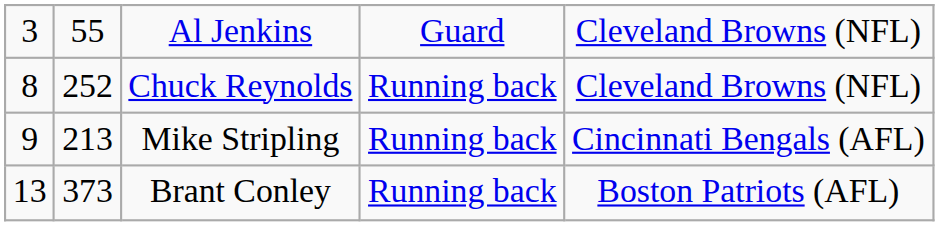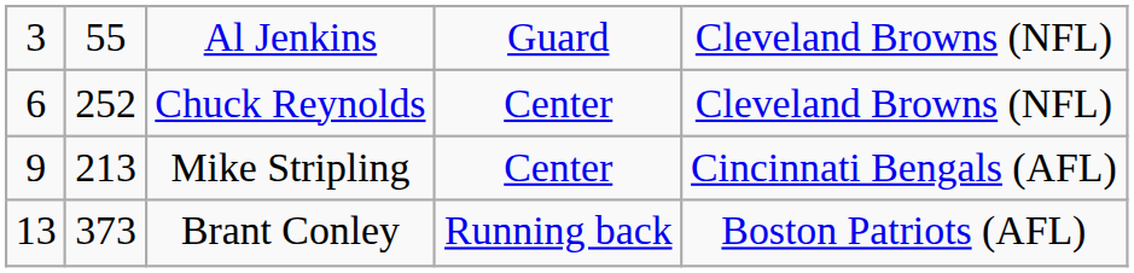 <table class="wikitable" style="text-align:center">
 <tr>
 <td>3</td>
 <td>55</td>
 <td><a href='#'>Al Jenkins</a></td>
 <td><a href='#'>Guard</a></td>
 <td><a href='#'>Cleveland Browns</a> (NFL)</td>
 </tr>
 <tr>
-<td>8</td>
+<td>6</td>
 <td>252</td>
 <td><a href='#'>Chuck Reynolds</a></td>
-<td><a href='#'>Running back</a></td>
+<td><a href='#'>Center</a></td>
 <td><a href='#'>Cleveland Browns</a> (NFL)</td>
 </tr>
 <tr>
 <td>9</td>
 <td>213</td>
 <td>Mike Stripling</td>
-<td><a href='#'>Running back</a></td>
+<td><a href='#'>Center</a></td>
 <td><a href='#'>Cincinnati Bengals</a> (AFL)</td>
 </tr>
 <tr>
 <td>13</td>
 <td>373</td>
 <td>Brant Conley</td>
 <td><a href='#'>Running back</a></td>
 <td><a href='#'>Boston Patriots</a> (AFL)</td>
 </tr>
 </table>
